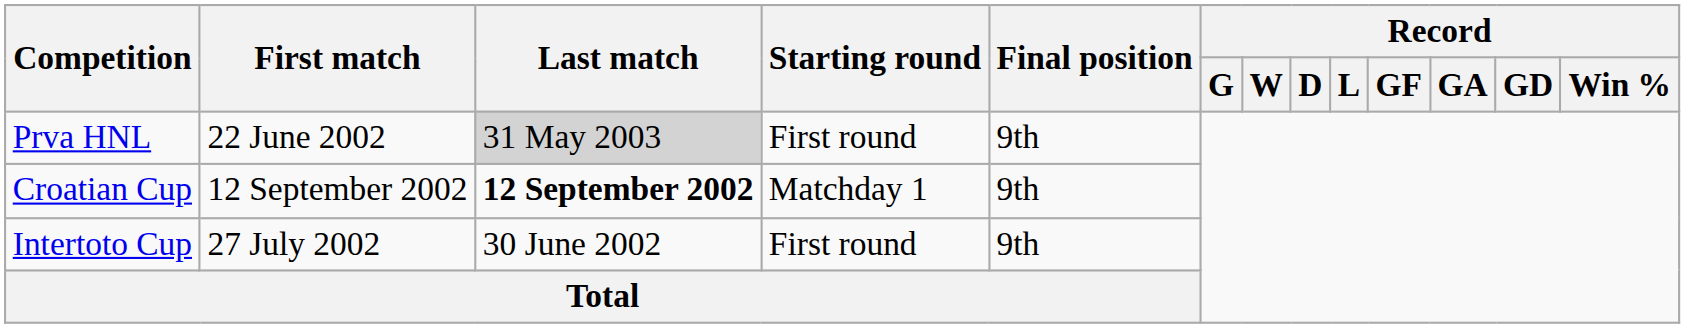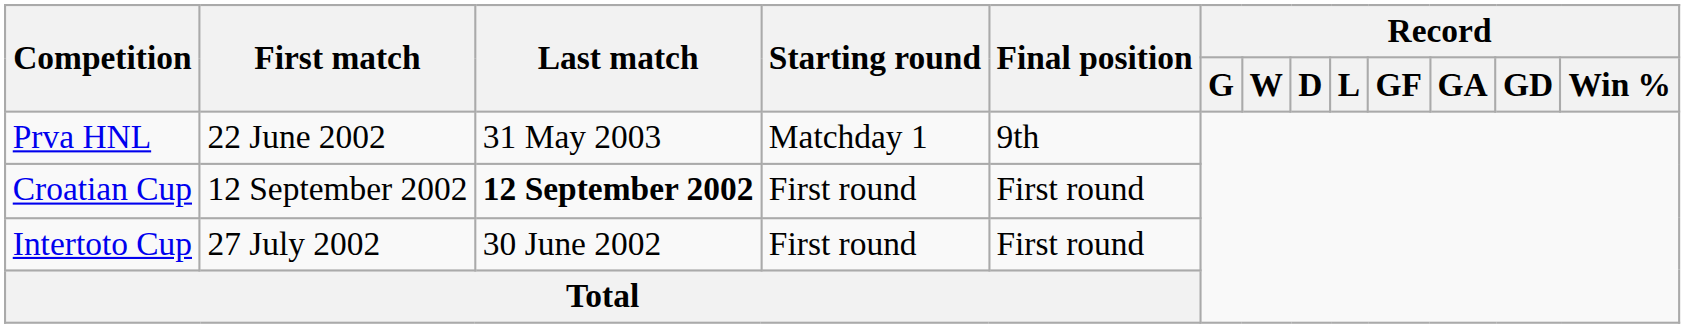 <table class="wikitable" style="text-align: center">
 <tr>
 <th rowspan="2">Competition</th>
 <th rowspan="2">First match</th>
 <th rowspan="2">Last match</th>
 <th rowspan="2">Starting round</th>
 <th rowspan="2">Final position</th>
 <th colspan="8">Record</th>
 </tr>
 <tr>
 <th>G</th>
 <th>W</th>
 <th>D</th>
 <th>L</th>
 <th>GF</th>
 <th>GA</th>
 <th>GD</th>
 <th>Win %</th>
 </tr>
 <tr>
 <td align=left><a href='#'>Prva HNL</a></td>
 <td align=left>22 June 2002</td>
-<td align=left style="background: lightgrey;">31 May 2003</td>
-<td align=left>First round</td>
+<td align=left>31 May 2003</td>
+<td align=left>Matchday 1</td>
 <td align=left>9th<br></td>
 </tr>
 <tr>
 <td align=left><a href='#'>Croatian Cup</a></td>
 <td align=left>12 September 2002</td>
 <td align=left><strong>12 September 2002</strong></td>
-<td align=left>Matchday 1</td>
-<td align=left>9th<br></td>
+<td align=left>First round</td>
+<td align=left>First round<br></td>
 </tr>
 <tr>
 <td align=left><a href='#'>Intertoto Cup</a></td>
 <td align=left>27 July 2002</td>
 <td align=left>30 June 2002</td>
 <td align=left>First round</td>
-<td align=left>9th<br></td>
+<td align=left>First round<br></td>
 </tr>
 <tr>
 <th colspan="5">Total<br></th>
 </tr>
 </table>
